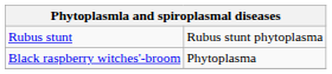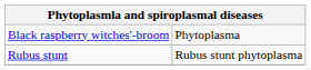 <table class="wikitable" style="clear">
 <tr>
 <th colspan=2><strong>Phytoplasmla and spiroplasmal diseases</strong><br></th>
+</tr>
+<tr>
+<td><a href='#'>Black raspberry witches'-broom</a></td>
+<td>Phytoplasma</td>
 </tr>
 <tr>
 <td><a href='#'>Rubus stunt</a></td>
 <td>Rubus stunt phytoplasma</td>
 </tr>
 <tr>
-<td><a href='#'>Black raspberry witches'-broom</a></td>
-<td>Phytoplasma</td>
-</tr>
-<tr>
 </tr>
 </table>
